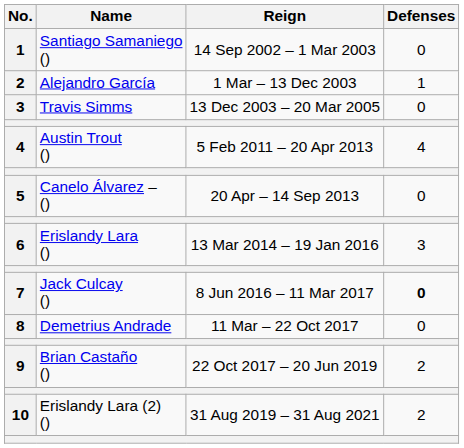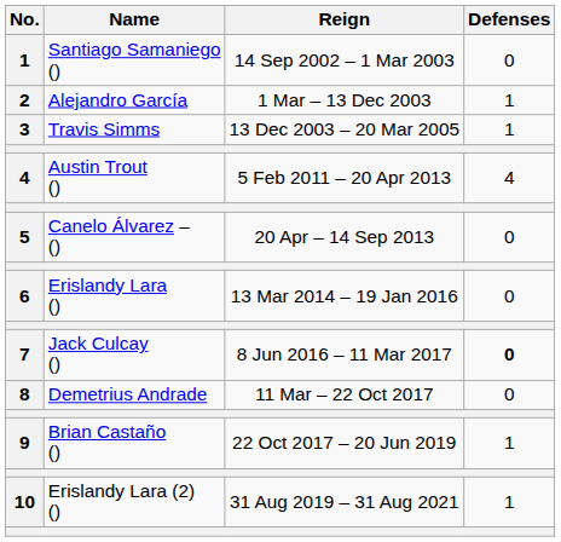 <table class="wikitable sortable" style="text-align: center">
 <tr>
 <th>No.</th>
 <th>Name</th>
 <th>Reign</th>
 <th>Defenses</th>
 </tr>
 <tr align=center>
 <th>1</th>
 <td align=left><a href='#'>Santiago Samaniego</a><br>()</td>
 <td>14 Sep 2002 – 1 Mar 2003</td>
 <td>0</td>
 </tr>
 <tr align=center>
 <th>2</th>
 <td align=left><a href='#'>Alejandro García</a></td>
 <td>1 Mar – 13 Dec 2003</td>
 <td>1</td>
 </tr>
 <tr align=center>
 <th>3</th>
 <td align=left><a href='#'>Travis Simms</a></td>
 <td>13 Dec 2003 – 20 Mar 2005</td>
-<td>0</td>
+<td>1</td>
 </tr>
 <tr align=center>
 <th colspan="4"></th>
 </tr>
 <tr align=center>
 <th>4</th>
 <td align=left><a href='#'>Austin Trout</a><br>()</td>
 <td>5 Feb 2011 – 20 Apr 2013</td>
 <td>4</td>
 </tr>
 <tr align=center>
 <th colspan="4"></th>
 </tr>
 <tr align=center>
 <th>5</th>
 <td align=left><a href='#'>Canelo Álvarez</a> – <br>()</td>
 <td>20 Apr – 14 Sep 2013</td>
 <td>0</td>
 </tr>
 <tr align=center>
 <th colspan="4"></th>
 </tr>
 <tr align=center>
 <th>6</th>
 <td align=left><a href='#'>Erislandy Lara</a><br>()</td>
 <td>13 Mar 2014 – 19 Jan 2016</td>
-<td>3</td>
+<td>0</td>
 </tr>
 <tr align=center>
 <th colspan=4></th>
 </tr>
 <tr align=center>
 <th>7</th>
 <td align=left><a href='#'>Jack Culcay</a><br>()</td>
 <td>8 Jun 2016 – 11 Mar 2017</td>
 <td><strong>0</strong></td>
 </tr>
 <tr align=center>
 <th>8</th>
 <td align=left><a href='#'>Demetrius Andrade</a></td>
 <td>11 Mar – 22 Oct 2017</td>
 <td>0</td>
 </tr>
 <tr align=center>
 <th colspan=4></th>
 </tr>
 <tr align=center>
 <th>9</th>
 <td align=left><a href='#'>Brian Castaño</a><br>()</td>
 <td>22 Oct 2017 – 20 Jun 2019</td>
-<td>2</td>
+<td>1</td>
 </tr>
 <tr align=center>
 <th colspan="4"></th>
 </tr>
 <tr align=center>
 <th>10</th>
 <td align=left>Erislandy Lara (2)<br>()</td>
 <td>31 Aug 2019 – 31 Aug 2021</td>
-<td>2</td>
+<td>1</td>
 </tr>
 <tr align=center>
 <th colspan=4></th>
 </tr>
 </table>
